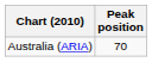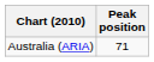 <table class="wikitable plainrowheaders" style="text-align:center">
 <tr>
 <th scope="col">Chart (2010)</th>
 <th scope="col">Peak<br>position</th>
 </tr>
 <tr>
 <td>Australia (<a href='#'>ARIA</a>)</td>
-<td align="center">70</td>
+<td align="center">71</td>
 </tr>
 </table>
